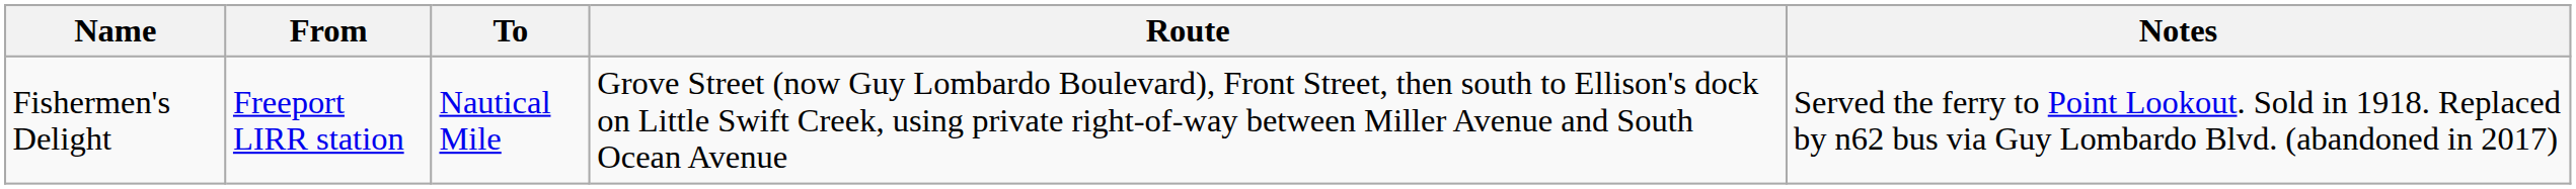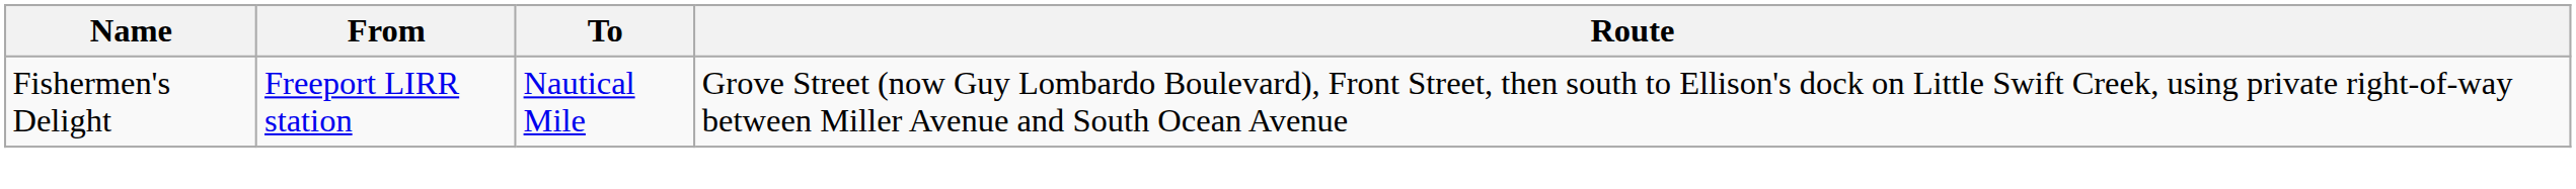 <table class=wikitable>
 <tr>
 <th>Name</th>
 <th>From</th>
 <th>To</th>
 <th>Route</th>
-<th>Notes</th>
 </tr>
 <tr>
 <td>Fishermen's Delight</td>
 <td><a href='#'>Freeport LIRR station</a></td>
 <td><a href='#'>Nautical Mile</a></td>
 <td>Grove Street (now Guy Lombardo Boulevard), Front Street, then south to Ellison's dock on Little Swift Creek, using private right-of-way between Miller Avenue and South Ocean Avenue</td>
-<td>Served the ferry to <a href='#'>Point Lookout</a>. Sold in 1918. Replaced by n62 bus via Guy Lombardo Blvd. (abandoned in 2017)</td>
 </tr>
 </table>
